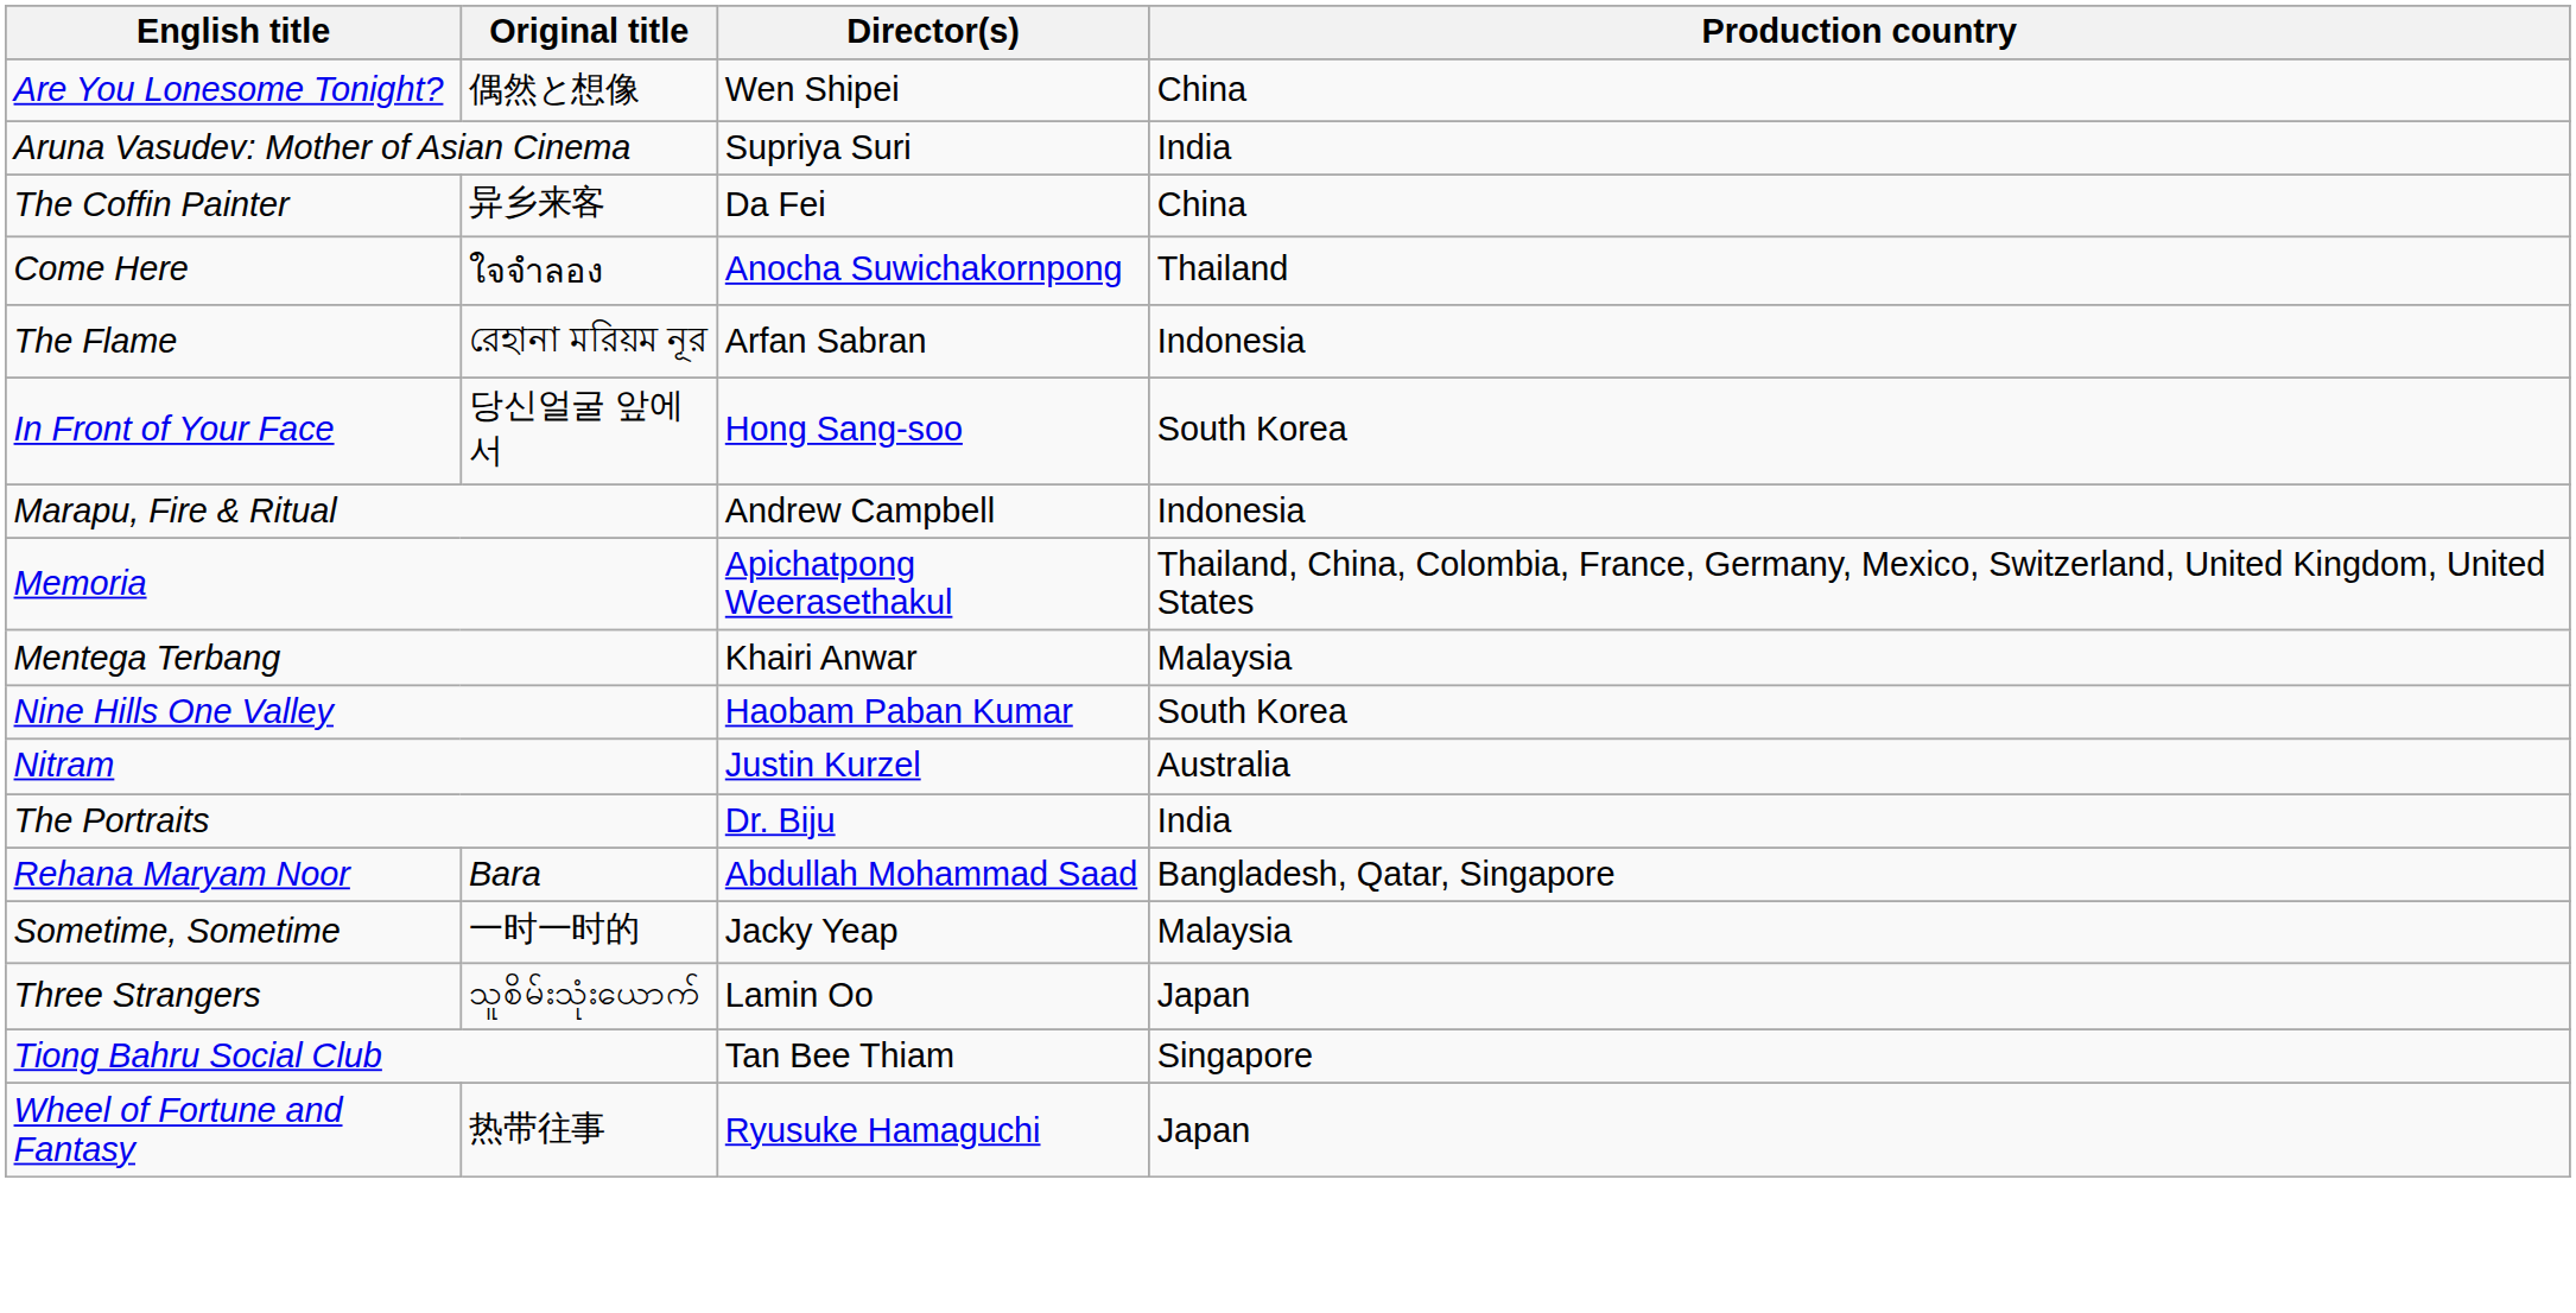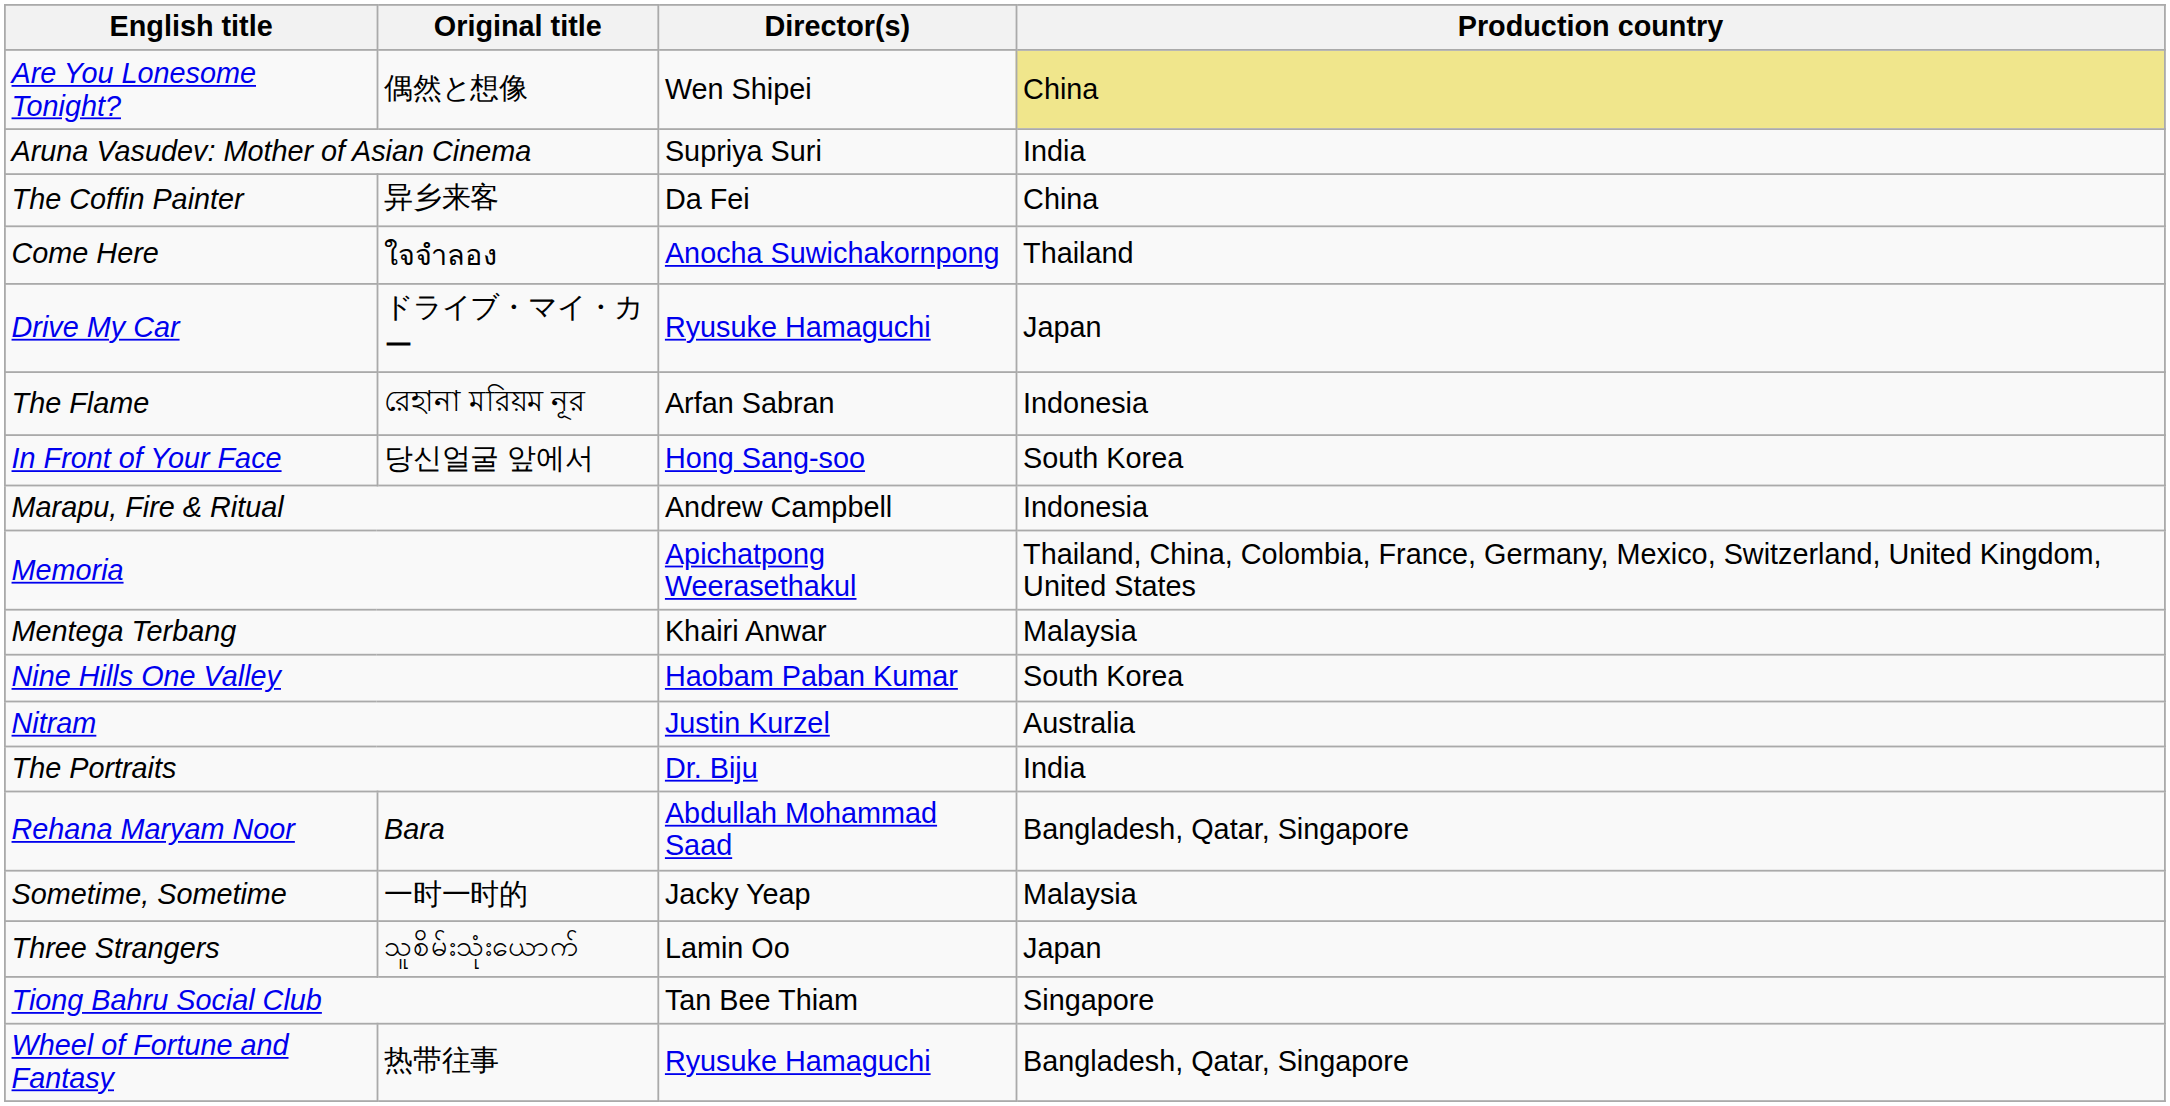 <table class="wikitable" style="width:95%; margin-bottom:2px">
 <tr>
 <th>English title</th>
 <th>Original title</th>
 <th>Director(s)</th>
 <th>Production country</th>
 </tr>
 <tr>
 <td><em><a href='#'>Are You Lonesome Tonight?</a></em></td>
 <td>偶然と想像</td>
 <td>Wen Shipei</td>
-<td>China</td>
+<td style="background: khaki;">China</td>
 </tr>
 <tr>
 <td colspan="2"><em>Aruna Vasudev: Mother of Asian Cinema</em></td>
 <td>Supriya Suri</td>
 <td>India</td>
 </tr>
 <tr>
 <td><em>The Coffin Painter</em></td>
 <td>异乡来客</td>
 <td>Da Fei</td>
 <td>China</td>
 </tr>
 <tr>
 <td><em>Come Here</em></td>
 <td>ใจจำลอง</td>
 <td><a href='#'>Anocha Suwichakornpong</a></td>
 <td>Thailand</td>
+</tr>
+<tr>
+<td><em><a href='#'>Drive My Car</a></em></td>
+<td>ドライブ・マイ・カー</td>
+<td><a href='#'>Ryusuke Hamaguchi</a></td>
+<td>Japan</td>
 </tr>
 <tr>
 <td><em>The Flame</em></td>
 <td>রেহানা মরিয়ম নূর</td>
 <td>Arfan Sabran</td>
 <td>Indonesia</td>
 </tr>
 <tr>
 <td><em><a href='#'>In Front of Your Face</a></em></td>
 <td>당신얼굴 앞에서</td>
 <td><a href='#'>Hong Sang-soo</a></td>
 <td>South Korea</td>
 </tr>
 <tr>
 <td colspan="2"><em>Marapu, Fire & Ritual</em></td>
 <td>Andrew Campbell</td>
 <td>Indonesia</td>
 </tr>
 <tr>
 <td colspan="2"><em><a href='#'>Memoria</a></em></td>
 <td><a href='#'>Apichatpong Weerasethakul</a></td>
 <td>Thailand, China, Colombia, France, Germany, Mexico, Switzerland, United Kingdom, United States</td>
 </tr>
 <tr>
 <td colspan="2"><em>Mentega Terbang</em></td>
 <td>Khairi Anwar</td>
 <td>Malaysia</td>
 </tr>
 <tr>
 <td colspan="2"><em><a href='#'>Nine Hills One Valley</a></em></td>
 <td><a href='#'>Haobam Paban Kumar</a></td>
 <td>South Korea</td>
 </tr>
 <tr>
 <td colspan="2"><em><a href='#'>Nitram</a></em></td>
 <td><a href='#'>Justin Kurzel</a></td>
 <td>Australia</td>
 </tr>
 <tr>
 <td colspan="2"><em>The Portraits</em></td>
 <td><a href='#'>Dr. Biju</a></td>
 <td>India</td>
 </tr>
 <tr>
 <td><em><a href='#'>Rehana Maryam Noor</a></em></td>
 <td><em>Bara</em></td>
 <td><a href='#'>Abdullah Mohammad Saad</a></td>
 <td>Bangladesh, Qatar, Singapore</td>
 </tr>
 <tr>
 <td><em>Sometime, Sometime</em></td>
 <td>一时一时的</td>
 <td>Jacky Yeap</td>
 <td>Malaysia</td>
 </tr>
 <tr>
 <td><em>Three Strangers</em></td>
 <td>သူစိမ်းသုံးယောက်</td>
 <td>Lamin Oo</td>
 <td>Japan</td>
 </tr>
 <tr>
 <td colspan="2"><em><a href='#'>Tiong Bahru Social Club</a></em></td>
 <td>Tan Bee Thiam</td>
 <td>Singapore</td>
 </tr>
 <tr>
 <td><em><a href='#'>Wheel of Fortune and Fantasy</a></em></td>
 <td>热带往事</td>
 <td><a href='#'>Ryusuke Hamaguchi</a></td>
-<td>Japan</td>
+<td>Bangladesh, Qatar, Singapore</td>
 </tr>
 </table>
